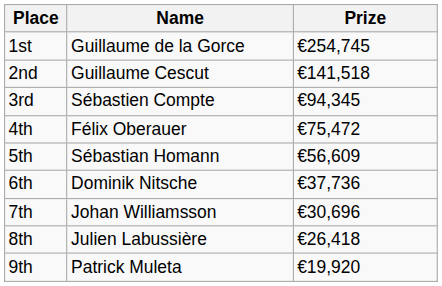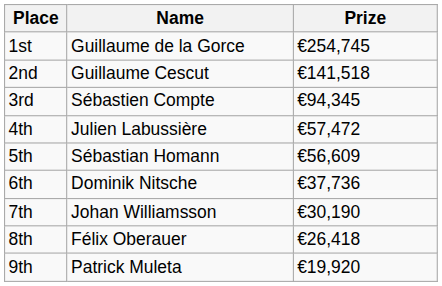 <table class="wikitable">
 <tr>
 <th style="width:50px;">Place</th>
 <th style="width:200px;">Name</th>
 <th style="width:125px;">Prize</th>
 </tr>
 <tr>
 <td>1st</td>
 <td> Guillaume de la Gorce</td>
 <td>€254,745</td>
 </tr>
 <tr>
 <td>2nd</td>
 <td> Guillaume Cescut</td>
 <td>€141,518</td>
 </tr>
 <tr>
 <td>3rd</td>
 <td> Sébastien Compte</td>
 <td>€94,345</td>
 </tr>
 <tr>
 <td>4th</td>
-<td> Félix Oberauer</td>
-<td>€75,472</td>
+<td> Julien Labussière</td>
+<td>€57,472</td>
 </tr>
 <tr>
 <td>5th</td>
 <td> Sébastian Homann</td>
 <td>€56,609</td>
 </tr>
 <tr>
 <td>6th</td>
 <td> Dominik Nitsche</td>
 <td>€37,736</td>
 </tr>
 <tr>
 <td>7th</td>
 <td> Johan Williamsson</td>
-<td>€30,696</td>
+<td>€30,190</td>
 </tr>
 <tr>
 <td>8th</td>
-<td> Julien Labussière</td>
+<td> Félix Oberauer</td>
 <td>€26,418</td>
 </tr>
 <tr>
 <td>9th</td>
 <td> Patrick Muleta</td>
 <td>€19,920</td>
 </tr>
 </table>
